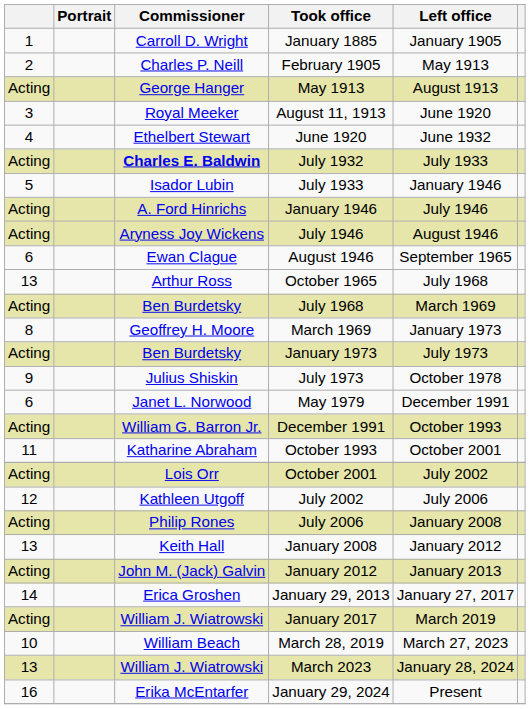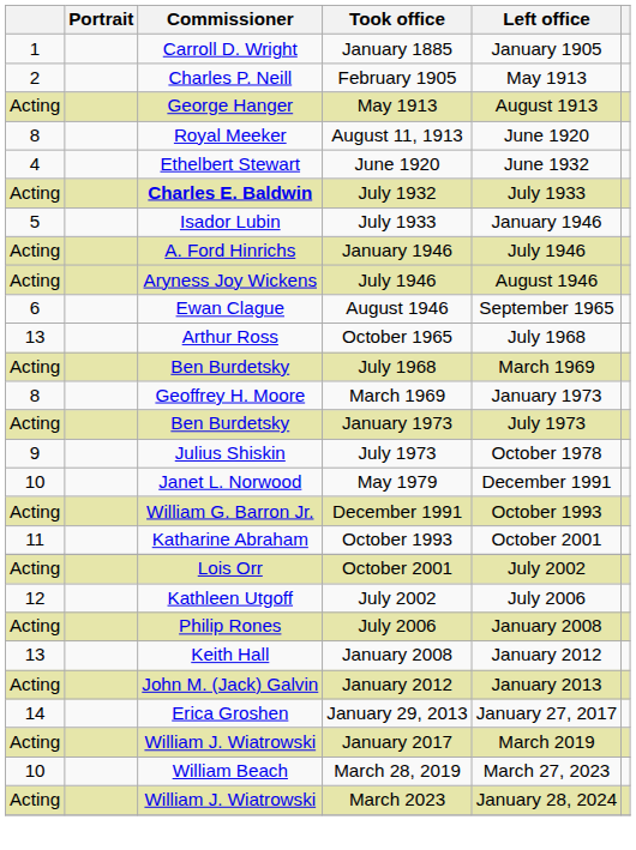 <table class=wikitable style="text-align:center">
 <tr>
 <th></th>
 <th>Portrait</th>
 <th>Commissioner</th>
 <th>Took office</th>
 <th>Left office</th>
 <th></th>
 </tr>
 <tr>
 <td>1</td>
 <td></td>
 <td><a href='#'>Carroll D. Wright</a></td>
 <td>January 1885</td>
 <td>January 1905</td>
 <td></td>
 </tr>
 <tr>
 <td>2</td>
 <td></td>
 <td><a href='#'>Charles P. Neill</a></td>
 <td>February 1905</td>
 <td>May 1913</td>
 <td></td>
 </tr>
 <tr bgcolor="#e6e6aa">
 <td>Acting</td>
 <td></td>
 <td><a href='#'>George Hanger</a></td>
 <td>May 1913</td>
 <td>August 1913</td>
 <td></td>
 </tr>
 <tr>
-<td>3</td>
+<td>8</td>
 <td></td>
 <td><a href='#'>Royal Meeker</a></td>
 <td>August 11, 1913</td>
 <td>June 1920</td>
 <td></td>
 </tr>
 <tr>
 <td>4</td>
 <td></td>
 <td><a href='#'>Ethelbert Stewart</a></td>
 <td>June 1920</td>
 <td>June 1932</td>
 <td></td>
 </tr>
 <tr bgcolor="#e6e6aa">
 <td>Acting</td>
 <td></td>
 <td><strong><a href='#'>Charles E. Baldwin</a></strong></td>
 <td>July 1932</td>
 <td>July 1933</td>
 <td></td>
 </tr>
 <tr>
 <td>5</td>
 <td></td>
 <td><a href='#'>Isador Lubin</a></td>
 <td>July 1933</td>
 <td>January 1946</td>
 <td></td>
 </tr>
 <tr bgcolor="#e6e6aa">
 <td>Acting</td>
 <td></td>
 <td><a href='#'>A. Ford Hinrichs</a></td>
 <td>January 1946</td>
 <td>July 1946</td>
 <td></td>
 </tr>
 <tr bgcolor="#e6e6aa">
 <td>Acting</td>
 <td></td>
 <td><a href='#'>Aryness Joy Wickens</a></td>
 <td>July 1946</td>
 <td>August 1946</td>
 <td></td>
 </tr>
 <tr>
 <td>6</td>
 <td></td>
 <td><a href='#'>Ewan Clague</a></td>
 <td>August 1946</td>
 <td>September 1965</td>
 <td></td>
 </tr>
 <tr>
 <td>13</td>
 <td></td>
 <td><a href='#'>Arthur Ross</a></td>
 <td>October 1965</td>
 <td>July 1968</td>
 <td></td>
 </tr>
 <tr bgcolor="#e6e6aa">
 <td>Acting</td>
 <td></td>
 <td><a href='#'>Ben Burdetsky</a></td>
 <td>July 1968</td>
 <td>March 1969</td>
 <td></td>
 </tr>
 <tr>
 <td>8</td>
 <td></td>
 <td><a href='#'>Geoffrey H. Moore</a></td>
 <td>March 1969</td>
 <td>January 1973</td>
 <td></td>
 </tr>
 <tr bgcolor="#e6e6aa">
 <td>Acting</td>
 <td></td>
 <td><a href='#'>Ben Burdetsky</a></td>
 <td>January 1973</td>
 <td>July 1973</td>
 <td></td>
 </tr>
 <tr>
 <td>9</td>
 <td></td>
 <td><a href='#'>Julius Shiskin</a></td>
 <td>July 1973</td>
 <td>October 1978</td>
 <td></td>
 </tr>
 <tr>
-<td>6</td>
+<td>10</td>
 <td></td>
 <td><a href='#'>Janet L. Norwood</a></td>
 <td>May 1979</td>
 <td>December 1991</td>
 <td></td>
 </tr>
 <tr bgcolor="#e6e6aa">
 <td>Acting</td>
 <td></td>
 <td><a href='#'>William G. Barron Jr.</a></td>
 <td>December 1991</td>
 <td>October 1993</td>
 <td></td>
 </tr>
 <tr>
 <td>11</td>
 <td></td>
 <td><a href='#'>Katharine Abraham</a></td>
 <td>October 1993</td>
 <td>October 2001</td>
 <td></td>
 </tr>
 <tr bgcolor="#e6e6aa">
 </tr>
 <tr bgcolor="#e6e6aa">
 <td>Acting</td>
 <td></td>
 <td><a href='#'>Lois Orr</a></td>
 <td>October 2001</td>
 <td>July 2002</td>
 <td></td>
 </tr>
 <tr>
 <td>12</td>
 <td></td>
 <td><a href='#'>Kathleen Utgoff</a></td>
 <td>July 2002</td>
 <td>July 2006</td>
 <td></td>
 </tr>
 <tr bgcolor="#e6e6aa">
 <td>Acting</td>
 <td></td>
 <td><a href='#'>Philip Rones</a></td>
 <td>July 2006</td>
 <td>January 2008</td>
 <td></td>
 </tr>
 <tr>
 <td>13</td>
 <td></td>
 <td><a href='#'>Keith Hall</a></td>
 <td>January 2008</td>
 <td>January 2012</td>
 <td></td>
 </tr>
 <tr bgcolor="#e6e6aa">
 <td>Acting</td>
 <td></td>
 <td><a href='#'>John M. (Jack) Galvin</a></td>
 <td>January 2012</td>
 <td>January 2013</td>
 <td></td>
 </tr>
 <tr>
 <td>14</td>
 <td></td>
 <td><a href='#'>Erica Groshen</a></td>
 <td>January 29, 2013</td>
 <td>January 27, 2017</td>
 <td></td>
 </tr>
 <tr bgcolor="#e6e6aa">
 <td>Acting</td>
 <td></td>
 <td><a href='#'>William J. Wiatrowski</a></td>
 <td>January 2017</td>
 <td>March 2019</td>
 <td></td>
 </tr>
 <tr>
 <td>10</td>
 <td></td>
 <td><a href='#'>William Beach</a></td>
 <td>March 28, 2019</td>
 <td>March 27, 2023</td>
 <td></td>
 </tr>
 <tr bgcolor="#e6e6aa">
-<td>13</td>
+<td>Acting</td>
 <td></td>
 <td><a href='#'>William J. Wiatrowski</a></td>
 <td>March 2023</td>
 <td>January 28, 2024</td>
 <td></td>
 </tr>
 <tr>
-<td>16</td>
-<td></td>
-<td><a href='#'>Erika McEntarfer</a></td>
-<td>January 29, 2024</td>
-<td>Present</td>
-<td></td>
-</tr>
-<tr>
 </tr>
 </table>
